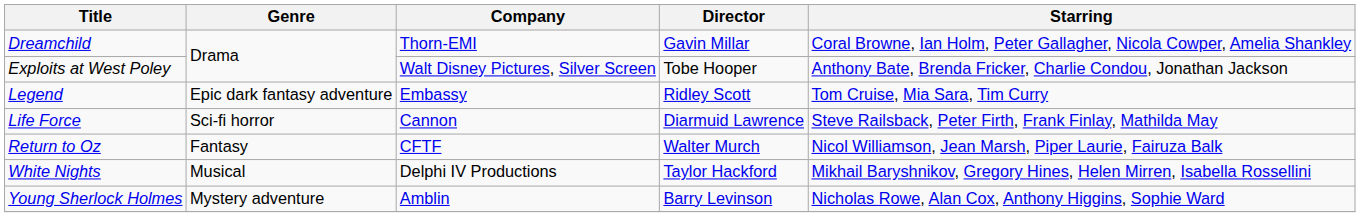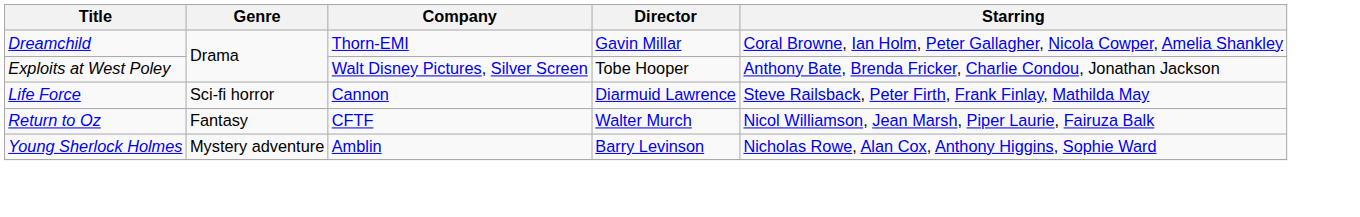 <table class="wikitable unsortable">
 <tr>
 <th>Title</th>
 <th>Genre</th>
 <th>Company</th>
 <th>Director</th>
 <th>Starring</th>
 </tr>
 <tr>
 <td><em><a href='#'>Dreamchild</a></em></td>
 <td rowspan="2">Drama</td>
 <td><a href='#'>Thorn-EMI</a></td>
 <td><a href='#'>Gavin Millar</a></td>
 <td><a href='#'>Coral Browne</a>, <a href='#'>Ian Holm</a>, <a href='#'>Peter Gallagher</a>, <a href='#'>Nicola Cowper</a>, <a href='#'>Amelia Shankley</a></td>
 </tr>
 <tr>
 <td><em>Exploits at West Poley</em></td>
 <td><a href='#'>Walt Disney Pictures</a>, <a href='#'>Silver Screen</a></td>
 <td>Tobe Hooper</td>
 <td><a href='#'>Anthony Bate</a>, <a href='#'>Brenda Fricker</a>, <a href='#'>Charlie Condou</a>, Jonathan Jackson</td>
 </tr>
 <tr>
-<td><em><a href='#'>Legend</a></em></td>
-<td>Epic dark fantasy adventure</td>
-<td><a href='#'>Embassy</a></td>
-<td><a href='#'>Ridley Scott</a></td>
-<td><a href='#'>Tom Cruise</a>, <a href='#'>Mia Sara</a>, <a href='#'>Tim Curry</a></td>
-</tr>
-<tr>
 <td><em><a href='#'>Life Force</a></em></td>
 <td>Sci-fi horror</td>
 <td><a href='#'>Cannon</a></td>
 <td><a href='#'>Diarmuid Lawrence</a></td>
 <td><a href='#'>Steve Railsback</a>, <a href='#'>Peter Firth</a>, <a href='#'>Frank Finlay</a>, <a href='#'>Mathilda May</a></td>
 </tr>
 <tr>
 <td><em><a href='#'>Return to Oz</a></em></td>
 <td>Fantasy</td>
 <td><a href='#'>CFTF</a></td>
 <td><a href='#'>Walter Murch</a></td>
 <td><a href='#'>Nicol Williamson</a>, <a href='#'>Jean Marsh</a>, <a href='#'>Piper Laurie</a>, <a href='#'>Fairuza Balk</a></td>
 </tr>
 <tr>
-<td><em><a href='#'>White Nights</a></em></td>
-<td>Musical</td>
-<td>Delphi IV Productions</td>
-<td><a href='#'>Taylor Hackford</a></td>
-<td><a href='#'>Mikhail Baryshnikov</a>, <a href='#'>Gregory Hines</a>, <a href='#'>Helen Mirren</a>, <a href='#'>Isabella Rossellini</a></td>
-</tr>
-<tr>
 <td><em><a href='#'>Young Sherlock Holmes</a></em></td>
 <td>Mystery adventure</td>
 <td><a href='#'>Amblin</a></td>
 <td><a href='#'>Barry Levinson</a></td>
 <td><a href='#'>Nicholas Rowe</a>, <a href='#'>Alan Cox</a>, <a href='#'>Anthony Higgins</a>, <a href='#'>Sophie Ward</a></td>
 </tr>
 <tr>
 </tr>
 </table>
